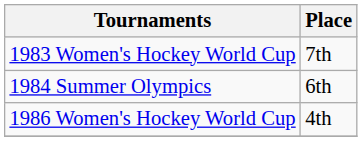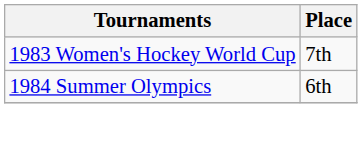 <table class="wikitable collapsible">
 <tr>
 <th>Tournaments</th>
 <th>Place</th>
 </tr>
 <tr>
 <td><a href='#'>1983 Women's Hockey World Cup</a></td>
 <td>7th</td>
 </tr>
 <tr>
 <td><a href='#'>1984 Summer Olympics</a></td>
 <td>6th</td>
 </tr>
 <tr>
-<td><a href='#'>1986 Women's Hockey World Cup</a></td>
-<td>4th</td>
-</tr>
-<tr>
 </tr>
 </table>
